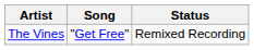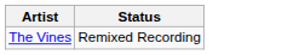 <table class="sortable wikitable"  style="font-size:85%">
 <tr>
 <th>Artist</th>
-<th>Song</th>
 <th>Status</th>
 </tr>
 <tr>
 <td> <a href='#'>The Vines</a></td>
-<td>"<a href='#'>Get Free</a>"</td>
 <td>Remixed Recording</td>
 </tr>
 </table>
